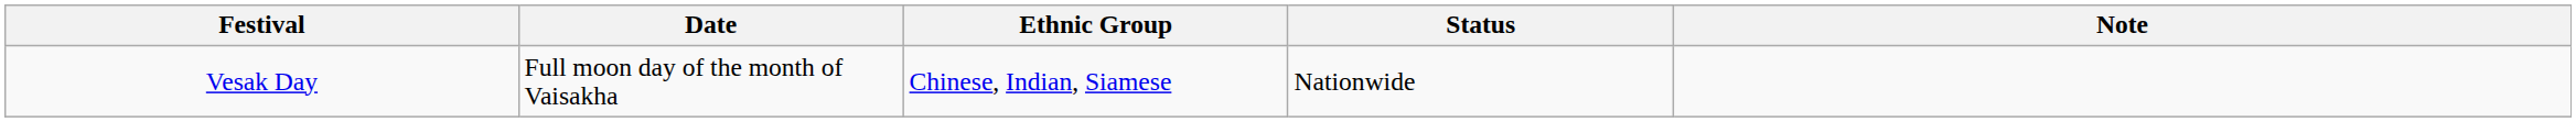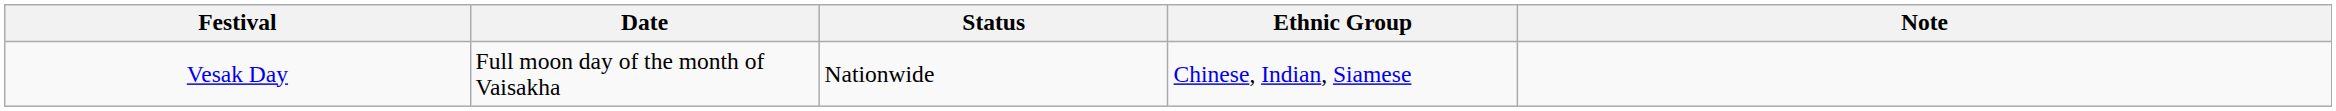 <table class="wikitable" width="100%">
 <tr>
 <th width="20%">Festival</th>
 <th width="15%">Date</th>
+<th width="15%">Status</th>
 <th width="15%">Ethnic Group</th>
-<th width="15%">Status</th>
 <th width="35%">Note</th>
 </tr>
 <tr>
 <td style="text-align:center;"><a href='#'>Vesak Day</a></td>
 <td>Full moon day of the month of Vaisakha</td>
+<td>Nationwide</td>
 <td><a href='#'>Chinese</a>, <a href='#'>Indian</a>, <a href='#'>Siamese</a></td>
-<td>Nationwide</td>
 <td></td>
 </tr>
 </table>
